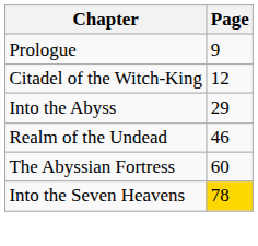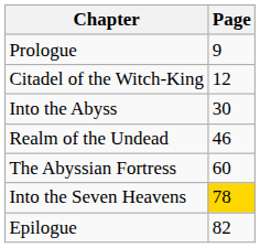 <table class="wikitable">
 <tr>
 <th>Chapter</th>
 <th>Page</th>
 </tr>
 <tr>
 <td>Prologue</td>
 <td>9</td>
 </tr>
 <tr>
 <td>Citadel of the Witch-King</td>
 <td>12</td>
 </tr>
 <tr>
 <td>Into the Abyss</td>
-<td>29</td>
+<td>30</td>
 </tr>
 <tr>
 <td>Realm of the Undead</td>
 <td>46</td>
 </tr>
 <tr>
 <td>The Abyssian Fortress</td>
 <td>60</td>
 </tr>
 <tr>
 <td>Into the Seven Heavens</td>
 <td style="background: gold;">78</td>
 </tr>
+<tr>
+<td>Epilogue</td>
+<td>82</td>
+</tr>
 </table>
